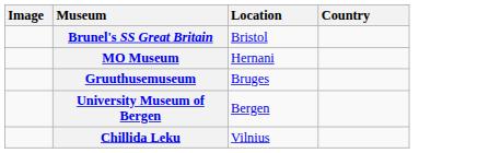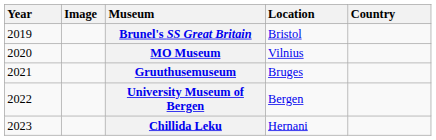 <table class="wikitable sortable plainrowheaders" style="font-size">
 <tr>
+<th style="text-align:left ; width:50pt" ; scope="col" width=>Year</th>
 <th style="text-align:left ; width:50px" ; scope="col" width=>Image</th>
 <th style="text-align:left ; width:200px" ; scope="col">Museum</th>
 <th style="text-align:left ; width:100px" ; scope="col" width=>Location</th>
 <th style="text-align:left ; width:100px" ; scope="col" width=>Country</th>
 </tr>
 <tr>
+<td align=left>2019</td>
 <td></td>
 <th scope="row"><a href='#'>Brunel's <em>SS Great Britain</em></a></th>
 <td><a href='#'>Bristol</a></td>
 <td></td>
 </tr>
 <tr>
+<td align=left>2020</td>
 <td></td>
 <th scope="row"><a href='#'>MO Museum</a></th>
-<td><a href='#'>Hernani</a></td>
+<td><a href='#'>Vilnius</a></td>
 <td></td>
 </tr>
 <tr>
+<td align=left>2021</td>
 <td></td>
 <th scope="row"><a href='#'>Gruuthusemuseum</a></th>
 <td><a href='#'>Bruges</a></td>
 <td></td>
 </tr>
 <tr>
+<td align=left>2022</td>
 <td></td>
 <th scope="row"><a href='#'>University Museum of Bergen</a></th>
 <td><a href='#'>Bergen</a></td>
 <td></td>
 </tr>
 <tr>
+<td align=left>2023</td>
 <td></td>
 <th scope="row"><a href='#'>Chillida Leku</a></th>
-<td><a href='#'>Vilnius</a></td>
+<td><a href='#'>Hernani</a></td>
 <td></td>
 </tr>
 </table>
